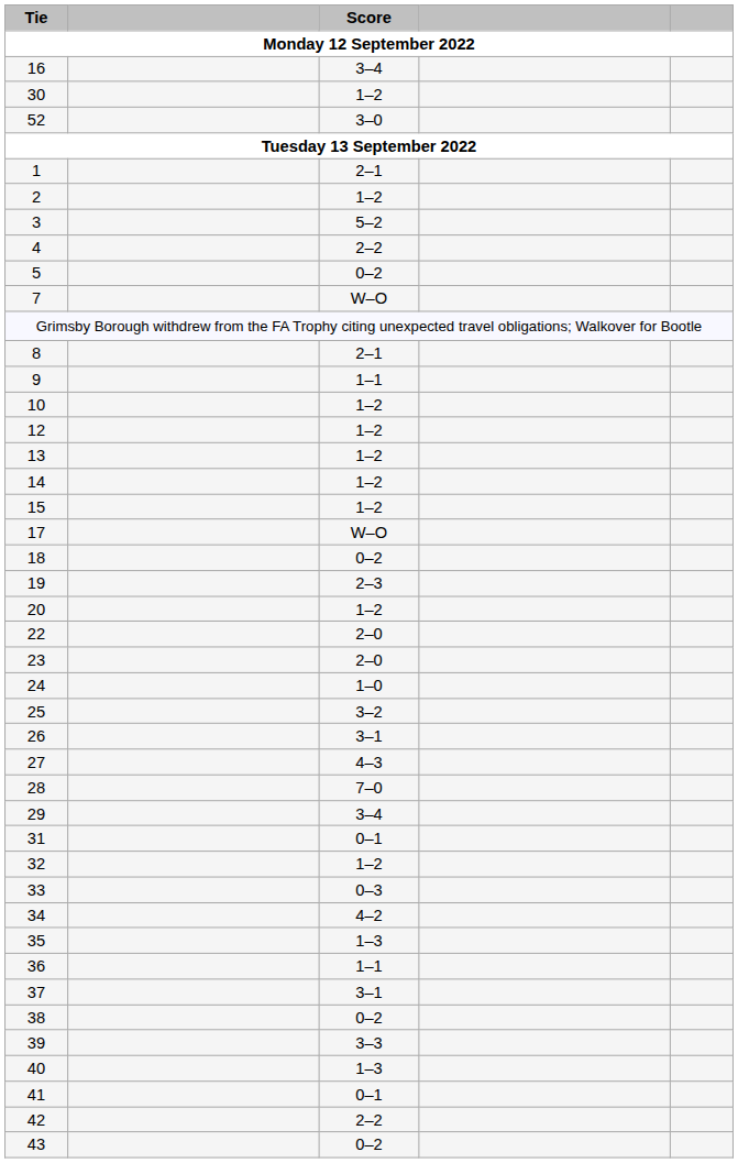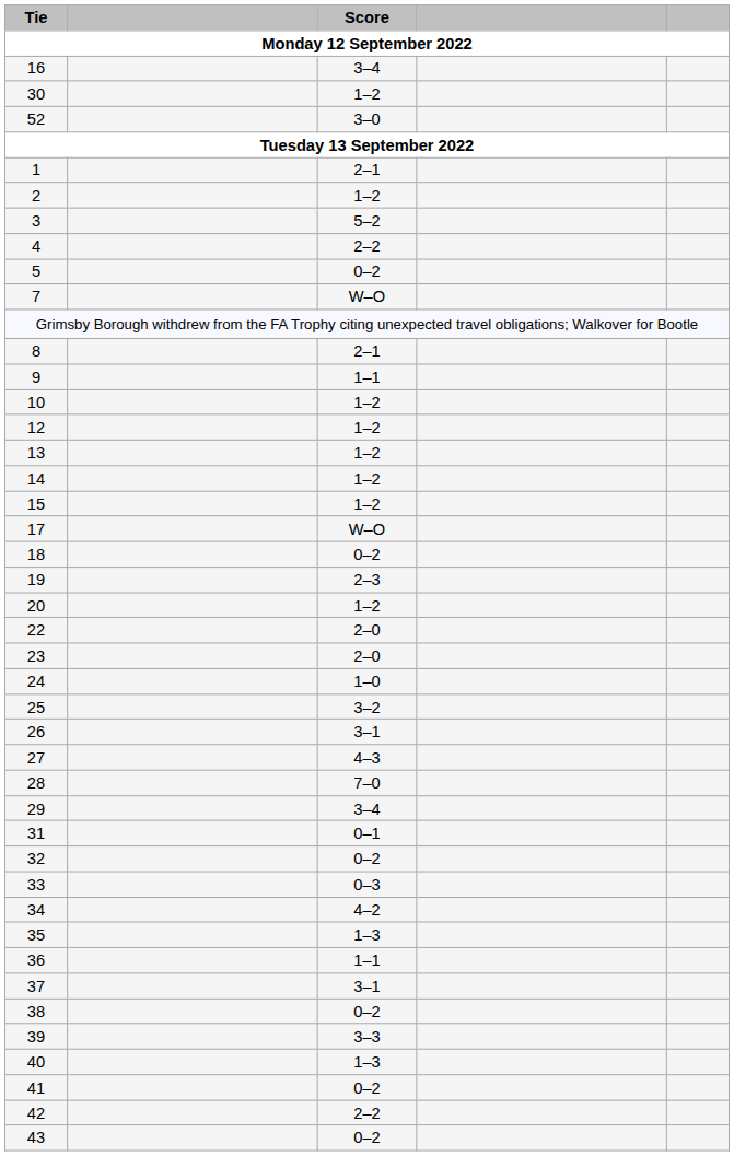 <table class="wikitable" style="width: 650px; background:WhiteSmoke; text-align:center; font-size:90%">
 <tr>
 <td scope="col" style="width:  7.50%; background:silver;"><strong>Tie</strong></td>
 <td scope="col" style="width: 30.00%; background:silver;"></td>
 <td scope="col" style="width: 12.00%; background:silver;"><strong>Score</strong></td>
 <td scope="col" style="width: 30.00%; background:silver;"></td>
 <td scope="col" style="width:  7.50%; background:silver;"></td>
 </tr>
 <tr>
 <td colspan="5" style= background:White><strong>Monday 12 September 2022</strong></td>
 </tr>
 <tr>
 <td>16</td>
 <td></td>
 <td> 3–4</td>
 <td></td>
 <td></td>
 </tr>
 <tr>
 <td>30</td>
 <td></td>
 <td> 1–2</td>
 <td></td>
 <td></td>
 </tr>
 <tr>
 <td>52</td>
 <td></td>
 <td> 3–0</td>
 <td></td>
 <td></td>
 </tr>
 <tr>
 <td colspan="5" style= background:White><strong>Tuesday 13 September 2022</strong></td>
 </tr>
 <tr>
 <td>1</td>
 <td></td>
 <td> 2–1</td>
 <td></td>
 <td></td>
 </tr>
 <tr>
 <td>2</td>
 <td></td>
 <td> 1–2</td>
 <td></td>
 <td></td>
 </tr>
 <tr>
 <td>3</td>
 <td></td>
 <td>5–2</td>
 <td></td>
 <td></td>
 </tr>
 <tr>
 <td>4</td>
 <td></td>
 <td> 2–2 </td>
 <td></td>
 <td></td>
 </tr>
 <tr>
 <td>5</td>
 <td></td>
 <td> 0–2</td>
 <td></td>
 <td></td>
 </tr>
 <tr>
 <td>7</td>
 <td></td>
 <td>W–O</td>
 <td></td>
 <td></td>
 </tr>
 <tr>
 <td colspan="5" style="background:GhostWhite; height:20px; text-align:center; font-size:90%">Grimsby Borough withdrew from the FA Trophy citing unexpected travel obligations; Walkover for Bootle</td>
 </tr>
 <tr>
 <td>8</td>
 <td></td>
 <td> 2–1</td>
 <td></td>
 <td></td>
 </tr>
 <tr>
 <td>9</td>
 <td></td>
 <td> 1–1 </td>
 <td></td>
 <td></td>
 </tr>
 <tr>
 <td>10</td>
 <td></td>
 <td> 1–2</td>
 <td></td>
 <td></td>
 </tr>
 <tr>
 <td>12</td>
 <td></td>
 <td> 1–2</td>
 <td></td>
 <td></td>
 </tr>
 <tr>
 <td>13</td>
 <td></td>
 <td> 1–2</td>
 <td></td>
 <td></td>
 </tr>
 <tr>
 <td>14</td>
 <td></td>
 <td> 1–2</td>
 <td></td>
 <td></td>
 </tr>
 <tr>
 <td>15</td>
 <td></td>
 <td> 1–2</td>
 <td></td>
 <td></td>
 </tr>
 <tr>
 <td>17</td>
 <td></td>
 <td>W–O</td>
 <td></td>
 <td></td>
 </tr>
 <tr>
 <td>18</td>
 <td></td>
 <td> 0–2</td>
 <td></td>
 <td></td>
 </tr>
 <tr>
 <td>19</td>
 <td></td>
 <td> 2–3</td>
 <td></td>
 <td></td>
 </tr>
 <tr>
 <td>20</td>
 <td></td>
 <td> 1–2</td>
 <td></td>
 <td></td>
 </tr>
 <tr>
 <td>22</td>
 <td></td>
 <td> 2–0</td>
 <td></td>
 <td></td>
 </tr>
 <tr>
 <td>23</td>
 <td></td>
 <td> 2–0</td>
 <td></td>
 <td></td>
 </tr>
 <tr>
 <td>24</td>
 <td></td>
 <td>1–0</td>
 <td></td>
 <td></td>
 </tr>
 <tr>
 <td>25</td>
 <td></td>
 <td>3–2</td>
 <td></td>
 <td></td>
 </tr>
 <tr>
 <td>26</td>
 <td></td>
 <td>3–1</td>
 <td></td>
 <td></td>
 </tr>
 <tr>
 <td>27</td>
 <td></td>
 <td>4–3</td>
 <td></td>
 <td></td>
 </tr>
 <tr>
 <td>28</td>
 <td></td>
 <td> 7–0</td>
 <td></td>
 <td></td>
 </tr>
 <tr>
 <td>29</td>
 <td></td>
 <td>3–4</td>
 <td></td>
 <td></td>
 </tr>
 <tr>
 <td>31</td>
 <td></td>
 <td>0–1</td>
 <td></td>
 <td></td>
 </tr>
 <tr>
 <td>32</td>
 <td></td>
-<td> 1–2</td>
+<td>0–2</td>
 <td></td>
 <td></td>
 </tr>
 <tr>
 <td>33</td>
 <td></td>
 <td>0–3</td>
 <td></td>
 <td></td>
 </tr>
 <tr>
 <td>34</td>
 <td></td>
 <td>4–2</td>
 <td></td>
 <td></td>
 </tr>
 <tr>
 <td>35</td>
 <td></td>
 <td>1–3</td>
 <td></td>
 <td></td>
 </tr>
 <tr>
 <td>36</td>
 <td></td>
 <td>1–1 </td>
 <td></td>
 <td></td>
 </tr>
 <tr>
 <td>37</td>
 <td></td>
 <td>3–1</td>
 <td></td>
 <td></td>
 </tr>
 <tr>
 <td>38</td>
 <td></td>
 <td> 0–2</td>
 <td></td>
 <td></td>
 </tr>
 <tr>
 <td>39</td>
 <td></td>
 <td>3–3 </td>
 <td></td>
 <td></td>
 </tr>
 <tr>
 <td>40</td>
 <td></td>
 <td>1–3</td>
 <td></td>
 <td></td>
 </tr>
 <tr>
 <td>41</td>
 <td></td>
-<td>0–1</td>
+<td> 0–2</td>
 <td></td>
 <td></td>
 </tr>
 <tr>
 <td>42</td>
 <td></td>
 <td>2–2 </td>
 <td></td>
 <td></td>
 </tr>
 <tr>
 <td>43</td>
 <td></td>
 <td> 0–2</td>
 <td></td>
 <td></td>
 </tr>
 </table>
